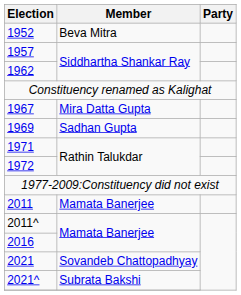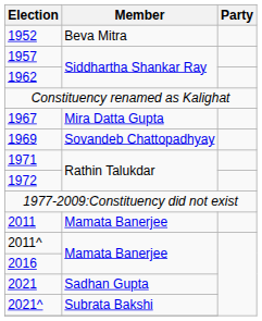 <table class="wikitable sortable">
 <tr>
 <th>Election</th>
 <th>Member</th>
 <th colspan="2">Party</th>
 </tr>
 <tr>
 <td><a href='#'>1952</a></td>
 <td>Beva Mitra</td>
 <td></td>
 </tr>
 <tr>
 <td><a href='#'>1957</a></td>
 <td rowspan="2"><a href='#'>Siddhartha Shankar Ray</a></td>
 </tr>
 <tr>
 <td><a href='#'>1962</a></td>
 <td></td>
 </tr>
 <tr>
 <td colspan="4" align=center><em>Constituency renamed as Kalighat</em></td>
 </tr>
 <tr>
 <td><a href='#'>1967</a></td>
 <td><a href='#'>Mira Datta Gupta</a></td>
 <td></td>
 </tr>
 <tr>
 <td><a href='#'>1969</a></td>
-<td><a href='#'>Sadhan Gupta</a></td>
+<td><a href='#'>Sovandeb Chattopadhyay</a></td>
 <td></td>
 </tr>
 <tr>
 <td><a href='#'>1971</a></td>
 <td rowspan="2">Rathin Talukdar</td>
 <td></td>
 </tr>
 <tr>
 <td><a href='#'>1972</a></td>
 </tr>
 <tr>
 <td colspan="4" align=center><em>1977-2009:Constituency did not exist</em></td>
 </tr>
 <tr>
 <td><a href='#'>2011</a></td>
 <td><a href='#'>Mamata Banerjee</a></td>
 <td></td>
 </tr>
 <tr>
 <td>2011^</td>
 <td rowspan="2"><a href='#'>Mamata Banerjee</a></td>
 </tr>
 <tr>
 <td><a href='#'>2016</a></td>
 </tr>
 <tr>
 <td><a href='#'>2021</a></td>
-<td><a href='#'>Sovandeb Chattopadhyay</a></td>
+<td><a href='#'>Sadhan Gupta</a></td>
 </tr>
 <tr>
 <td><a href='#'>2021^</a></td>
 <td><a href='#'>Subrata Bakshi</a></td>
 </tr>
 <tr>
 </tr>
 </table>
